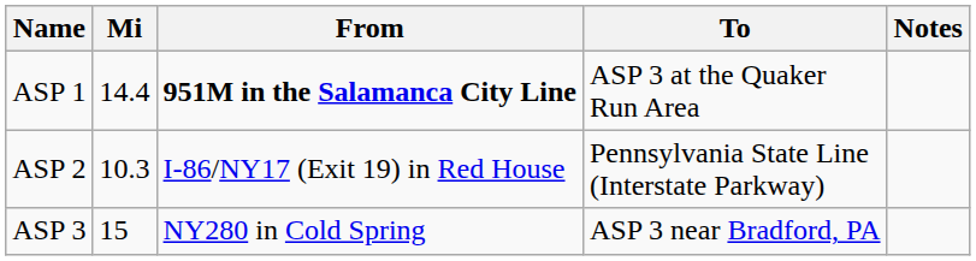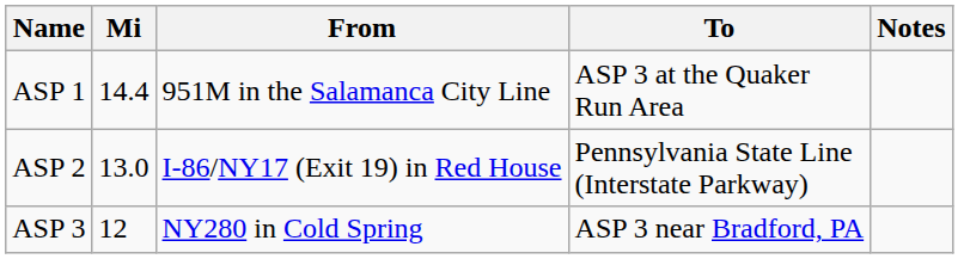 <table class="wikitable">
 <tr>
 <th>Name</th>
 <th>Mi</th>
 <th>From</th>
 <th>To</th>
 <th>Notes</th>
 </tr>
 <tr>
 <td>ASP 1</td>
 <td>14.4</td>
-<td><strong>951M in the <a href='#'>Salamanca</a> City Line</strong></td>
+<td>951M in the <a href='#'>Salamanca</a> City Line</td>
 <td>ASP 3 at the Quaker<br>Run Area</td>
 <td></td>
 </tr>
 <tr>
 <td>ASP 2</td>
-<td>10.3</td>
+<td>13.0</td>
 <td><a href='#'>I-86</a>/<a href='#'>NY17</a> (Exit 19) in <a href='#'>Red House</a></td>
 <td>Pennsylvania State Line<br>(Interstate Parkway)</td>
 <td></td>
 </tr>
 <tr>
 <td>ASP 3</td>
-<td>15</td>
+<td>12</td>
 <td><a href='#'>NY280</a> in <a href='#'>Cold Spring</a></td>
 <td>ASP 3 near <a href='#'>Bradford, PA</a></td>
 <td></td>
 </tr>
 </table>
